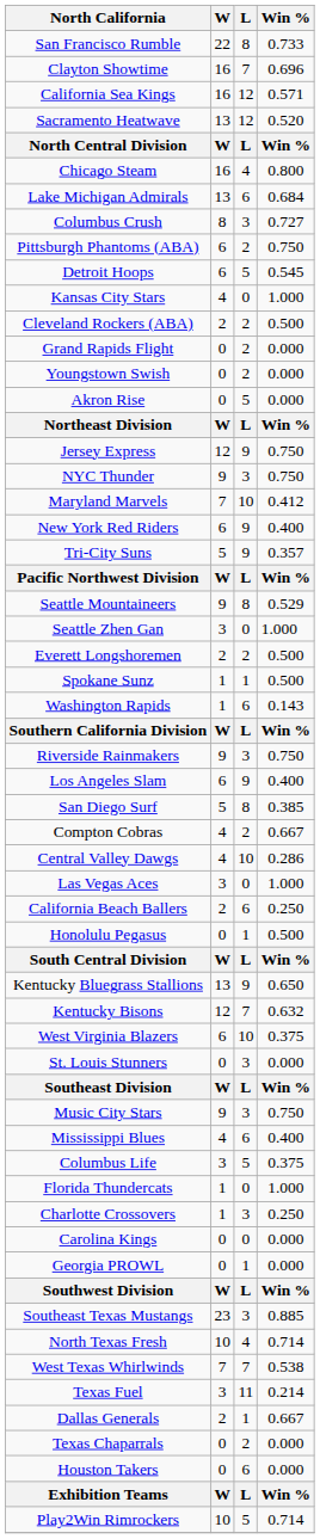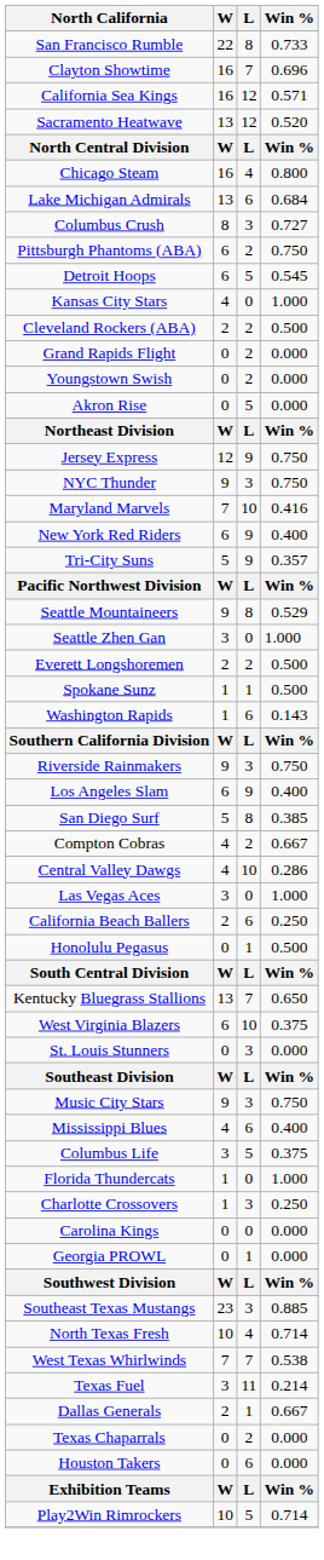 <table class="wikitable">
 <tr>
 <th bgcolor="#DDDDFF">North California</th>
 <th bgcolor="#DDDDFF">W</th>
 <th bgcolor="#DDDDFF">L</th>
 <th bgcolor="#DDDDFF">Win %</th>
 </tr>
 <tr>
 <td align=center><a href='#'>San Francisco Rumble</a></td>
 <td align=center>22</td>
 <td align=center>8</td>
 <td align=center>0.733</td>
 </tr>
 <tr>
 <td align=center><a href='#'>Clayton Showtime</a></td>
 <td align=center>16</td>
 <td align=center>7</td>
 <td align=center>0.696</td>
 </tr>
 <tr>
 <td align=center><a href='#'>California Sea Kings</a></td>
 <td align=center>16</td>
 <td align=center>12</td>
 <td align=center>0.571</td>
 </tr>
 <tr>
 <td align=center><a href='#'>Sacramento Heatwave</a></td>
 <td align=center>13</td>
 <td align=center>12</td>
 <td align=center>0.520</td>
 </tr>
 <tr>
 <th bgcolor="#DDDDFF">North Central Division</th>
 <th bgcolor="#DDDDFF">W</th>
 <th bgcolor="#DDDDFF">L</th>
 <th bgcolor="#DDDDFF">Win %</th>
 </tr>
 <tr>
 <td align=center><a href='#'>Chicago Steam</a></td>
 <td align=center>16</td>
 <td align=center>4</td>
 <td align=center>0.800</td>
 </tr>
 <tr>
 <td align=center><a href='#'>Lake Michigan Admirals</a></td>
 <td align=center>13</td>
 <td align=center>6</td>
 <td align=center>0.684</td>
 </tr>
 <tr>
 <td align=center><a href='#'>Columbus Crush</a></td>
 <td align=center>8</td>
 <td align=center>3</td>
 <td align=center>0.727</td>
 </tr>
 <tr>
 <td align=center><a href='#'>Pittsburgh Phantoms (ABA)</a></td>
 <td align=center>6</td>
 <td align=center>2</td>
 <td align=center>0.750</td>
 </tr>
 <tr>
 <td align=center><a href='#'>Detroit Hoops</a></td>
 <td align=center>6</td>
 <td align=center>5</td>
 <td align=center>0.545</td>
 </tr>
 <tr>
 <td align=center><a href='#'>Kansas City Stars</a></td>
 <td align=center>4</td>
 <td align=center>0</td>
 <td align=center>1.000</td>
 </tr>
 <tr>
 <td align=center><a href='#'>Cleveland Rockers (ABA)</a></td>
 <td align=center>2</td>
 <td align=center>2</td>
 <td align=center>0.500</td>
 </tr>
 <tr>
 <td align=center><a href='#'>Grand Rapids Flight</a></td>
 <td align=center>0</td>
 <td align=center>2</td>
 <td align=center>0.000</td>
 </tr>
 <tr>
 <td align=center><a href='#'>Youngstown Swish</a></td>
 <td align=center>0</td>
 <td align=center>2</td>
 <td align=center>0.000</td>
 </tr>
 <tr>
 <td align=center><a href='#'>Akron Rise</a></td>
 <td align=center>0</td>
 <td align=center>5</td>
 <td align=center>0.000</td>
 </tr>
 <tr>
 <th bgcolor="#DDDDFF">Northeast Division</th>
 <th bgcolor="#DDDDFF">W</th>
 <th bgcolor="#DDDDFF">L</th>
 <th bgcolor="#DDDDFF">Win %</th>
 </tr>
 <tr>
 <td align=center><a href='#'>Jersey Express</a></td>
 <td align=center>12</td>
 <td align=center>9</td>
 <td align=center>0.750</td>
 </tr>
 <tr>
 <td align=center><a href='#'>NYC Thunder</a></td>
 <td align=center>9</td>
 <td align=center>3</td>
 <td align=center>0.750</td>
 </tr>
 <tr>
 <td align=center><a href='#'>Maryland Marvels</a></td>
 <td align=center>7</td>
 <td align=center>10</td>
-<td align=center>0.412</td>
+<td align=center>0.416</td>
 </tr>
 <tr>
 <td align=center><a href='#'>New York Red Riders</a></td>
 <td align=center>6</td>
 <td align=center>9</td>
 <td align=center>0.400</td>
 </tr>
 <tr>
 <td align=center><a href='#'>Tri-City Suns</a></td>
 <td align=center>5</td>
 <td align=center>9</td>
 <td align=center>0.357</td>
 </tr>
 <tr>
 <th bgcolor="#DDDDFF">Pacific Northwest Division</th>
 <th bgcolor="#DDDDFF">W</th>
 <th bgcolor="#DDDDFF">L</th>
 <th bgcolor="#DDDDFF">Win %</th>
 </tr>
 <tr>
 <td align=center><a href='#'>Seattle Mountaineers</a></td>
 <td align=center>9</td>
 <td align=center>8</td>
 <td align=center>0.529</td>
 </tr>
 <tr>
 <td align=center><a href='#'>Seattle Zhen Gan</a></td>
 <td align=center>3</td>
 <td align=center>0</td>
 <td a9lign=center>1.000</td>
 </tr>
 <tr>
 <td align=center><a href='#'>Everett Longshoremen</a></td>
 <td align=center>2</td>
 <td align=center>2</td>
 <td align=center>0.500</td>
 </tr>
 <tr>
 <td align=center><a href='#'>Spokane Sunz</a></td>
 <td align=center>1</td>
 <td align=center>1</td>
 <td align=center>0.500</td>
 </tr>
 <tr>
 <td align=center><a href='#'>Washington Rapids</a></td>
 <td align=center>1</td>
 <td align=center>6</td>
 <td align=center>0.143</td>
 </tr>
 <tr>
 <th bgcolor="#DDDDFF">Southern California Division</th>
 <th bgcolor="#DDDDFF">W</th>
 <th bgcolor="#DDDDFF">L</th>
 <th bgcolor="#DDDDFF">Win %</th>
 </tr>
 <tr>
 <td align=center><a href='#'>Riverside Rainmakers</a></td>
 <td align=center>9</td>
 <td align=center>3</td>
 <td align=center>0.750</td>
 </tr>
 <tr>
 <td align=center><a href='#'>Los Angeles Slam</a></td>
 <td align=center>6</td>
 <td align=center>9</td>
 <td align=center>0.400</td>
 </tr>
 <tr>
 <td align=center><a href='#'>San Diego Surf</a></td>
 <td align=center>5</td>
 <td align=center>8</td>
 <td align=center>0.385</td>
 </tr>
 <tr>
 <td align=center>Compton Cobras</td>
 <td align=center>4</td>
 <td align=center>2</td>
 <td align=center>0.667</td>
 </tr>
 <tr>
 <td align=center><a href='#'>Central Valley Dawgs</a></td>
 <td align=center>4</td>
 <td align=center>10</td>
 <td align=center>0.286</td>
 </tr>
 <tr>
 <td align=center><a href='#'>Las Vegas Aces</a></td>
 <td align=center>3</td>
 <td align=center>0</td>
 <td align=center>1.000</td>
 </tr>
 <tr>
 <td align=center><a href='#'>California Beach Ballers</a></td>
 <td align=center>2</td>
 <td align=center>6</td>
 <td align=center>0.250</td>
 </tr>
 <tr>
 <td align=center><a href='#'>Honolulu Pegasus</a></td>
 <td align=center>0</td>
 <td align=center>1</td>
 <td align=center>0.500</td>
 </tr>
 <tr>
 <th bgcolor="#DDDDFF">South Central Division</th>
 <th bgcolor="#DDDDFF">W</th>
 <th bgcolor="#DDDDFF">L</th>
 <th bgcolor="#DDDDFF">Win %</th>
 </tr>
 <tr>
 <td align=center>Kentucky <a href='#'>Bluegrass Stallions</a></td>
 <td align=center>13</td>
-<td align=center>9</td>
+<td align=center>7</td>
 <td align=center>0.650</td>
-</tr>
-<tr>
-<td align=center><a href='#'>Kentucky Bisons</a></td>
-<td align=center>12</td>
-<td align=center>7</td>
-<td align=center>0.632</td>
 </tr>
 <tr>
 <td align=center><a href='#'>West Virginia Blazers</a></td>
 <td align=center>6</td>
 <td align=center>10</td>
 <td align=center>0.375</td>
 </tr>
 <tr>
 <td align=center><a href='#'>St. Louis Stunners</a></td>
 <td align=center>0</td>
 <td align=center>3</td>
 <td align=center>0.000</td>
 </tr>
 <tr>
 <th bgcolor="#DDDDFF">Southeast Division</th>
 <th bgcolor="#DDDDFF">W</th>
 <th bgcolor="#DDDDFF">L</th>
 <th bgcolor="#DDDDFF">Win %</th>
 </tr>
 <tr>
 <td align=center><a href='#'>Music City Stars</a></td>
 <td align=center>9</td>
 <td align=center>3</td>
 <td align=center>0.750</td>
 </tr>
 <tr>
 <td align=center><a href='#'>Mississippi Blues</a></td>
 <td align=center>4</td>
 <td align=center>6</td>
 <td align=center>0.400</td>
 </tr>
 <tr>
 <td align=center><a href='#'>Columbus Life</a></td>
 <td align=center>3</td>
 <td align=center>5</td>
 <td align=center>0.375</td>
 </tr>
 <tr>
 <td align=center><a href='#'>Florida Thundercats</a></td>
 <td align=center>1</td>
 <td align=center>0</td>
 <td align=center>1.000</td>
 </tr>
 <tr>
 <td align=center><a href='#'>Charlotte Crossovers</a></td>
 <td align=center>1</td>
 <td align=center>3</td>
 <td align=center>0.250</td>
 </tr>
 <tr>
 <td align=center><a href='#'>Carolina Kings</a></td>
 <td align=center>0</td>
 <td align=center>0</td>
 <td align=center>0.000</td>
 </tr>
 <tr>
 <td align=center><a href='#'>Georgia PROWL</a></td>
 <td align=center>0</td>
 <td align=center>1</td>
 <td align=center>0.000</td>
 </tr>
 <tr>
 <th bgcolor="#DDDDFF">Southwest Division</th>
 <th bgcolor="#DDDDFF">W</th>
 <th bgcolor="#DDDDFF">L</th>
 <th bgcolor="#DDDDFF">Win %</th>
 </tr>
 <tr>
 <td align=center><a href='#'>Southeast Texas Mustangs</a></td>
 <td align=center>23</td>
 <td align=center>3</td>
 <td align=center>0.885</td>
 </tr>
 <tr>
 <td align=center><a href='#'>North Texas Fresh</a></td>
 <td align=center>10</td>
 <td align=center>4</td>
 <td align=center>0.714</td>
 </tr>
 <tr>
 <td align=center><a href='#'>West Texas Whirlwinds</a></td>
 <td align=center>7</td>
 <td align=center>7</td>
 <td align=center>0.538</td>
 </tr>
 <tr>
 <td align=center><a href='#'>Texas Fuel</a></td>
 <td align=center>3</td>
 <td align=center>11</td>
 <td align=center>0.214</td>
 </tr>
 <tr>
 <td align=center><a href='#'>Dallas Generals</a></td>
 <td align=center>2</td>
 <td align=center>1</td>
 <td align=center>0.667</td>
 </tr>
 <tr>
 <td align=center><a href='#'>Texas Chaparrals</a></td>
 <td align=center>0</td>
 <td align=center>2</td>
 <td align=center>0.000</td>
 </tr>
 <tr>
 <td align=center><a href='#'>Houston Takers</a></td>
 <td align=center>0</td>
 <td align=center>6</td>
 <td align=center>0.000</td>
 </tr>
 <tr>
 <th bgcolor="#DDDDFF">Exhibition Teams</th>
 <th bgcolor="#DDDDFF">W</th>
 <th bgcolor="#DDDDFF">L</th>
 <th bgcolor="#DDDDFF">Win %</th>
 </tr>
 <tr>
 <td align=center><a href='#'>Play2Win Rimrockers</a></td>
 <td align=center>10</td>
 <td align=center>5</td>
 <td align=center>0.714</td>
 </tr>
 <tr>
 </tr>
 </table>
